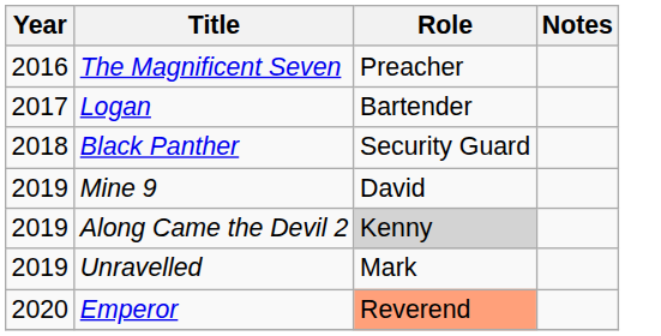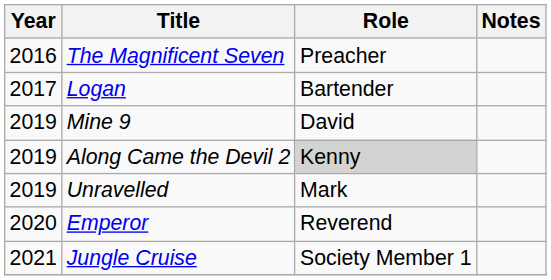 <table class="wikitable sortable">
 <tr>
 <th>Year</th>
 <th>Title</th>
 <th>Role</th>
 <th class="unsortable">Notes</th>
 </tr>
 <tr>
 <td>2016</td>
 <td><em><a href='#'>The Magnificent Seven</a></em></td>
 <td>Preacher</td>
 <td></td>
 </tr>
 <tr>
 <td>2017</td>
 <td><em><a href='#'>Logan</a></em></td>
 <td>Bartender</td>
-<td></td>
-</tr>
-<tr>
-<td>2018</td>
-<td><em><a href='#'>Black Panther</a></em></td>
-<td>Security Guard</td>
 <td></td>
 </tr>
 <tr>
 <td>2019</td>
 <td><em>Mine 9</em></td>
 <td>David</td>
 <td></td>
 </tr>
 <tr>
 <td>2019</td>
 <td><em>Along Came the Devil 2</em></td>
 <td style="background: lightgrey;">Kenny</td>
 <td></td>
 </tr>
 <tr>
 <td>2019</td>
 <td><em>Unravelled</em></td>
 <td>Mark</td>
 <td></td>
 </tr>
 <tr>
 <td>2020</td>
 <td><em><a href='#'>Emperor</a></em></td>
-<td style="background: lightsalmon;">Reverend</td>
+<td>Reverend</td>
+<td></td>
+</tr>
+<tr>
+<td>2021</td>
+<td><em><a href='#'>Jungle Cruise</a></em></td>
+<td>Society Member 1</td>
 <td></td>
 </tr>
 <tr>
 </tr>
 </table>
